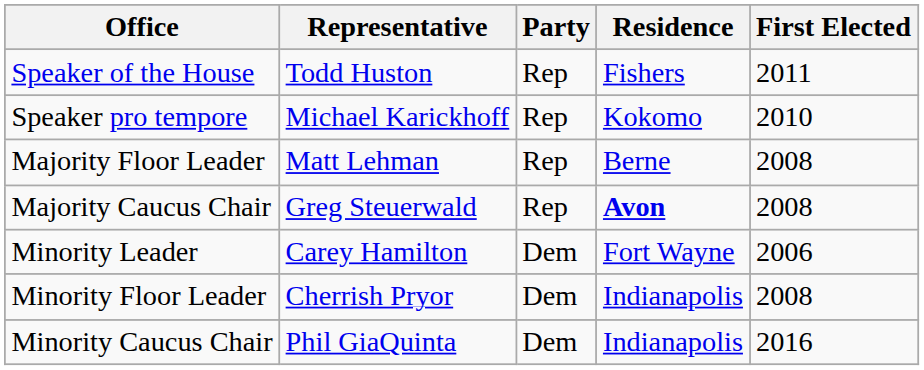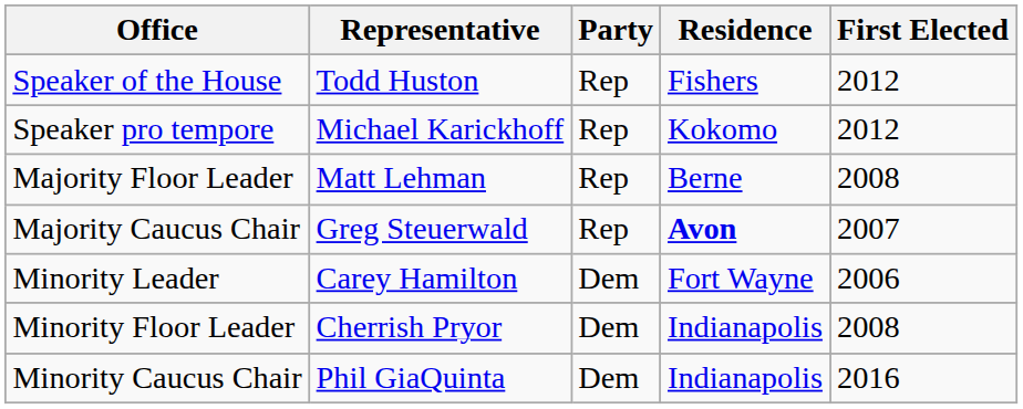 <table class="wikitable sortable">
 <tr>
 <th>Office</th>
 <th>Representative</th>
 <th>Party</th>
 <th>Residence</th>
 <th>First Elected</th>
 </tr>
 <tr>
 <td><a href='#'>Speaker of the House</a></td>
 <td data-sort-value="Huston, Todd"><a href='#'>Todd Huston</a></td>
 <td>Rep</td>
 <td><a href='#'>Fishers</a></td>
-<td>2011</td>
+<td>2012</td>
 </tr>
 <tr>
 <td>Speaker <a href='#'>pro tempore</a></td>
 <td data-sort-value="Karickhoff, Michael"><a href='#'>Michael Karickhoff</a></td>
 <td>Rep</td>
 <td><a href='#'>Kokomo</a></td>
-<td>2010</td>
+<td>2012</td>
 </tr>
 <tr>
 <td>Majority Floor Leader</td>
 <td data-sort-value="Lehman, Matthew"><a href='#'>Matt Lehman</a></td>
 <td>Rep</td>
 <td><a href='#'>Berne</a></td>
 <td>2008</td>
 </tr>
 <tr>
 <td>Majority Caucus Chair</td>
 <td data-sort-value="Steuerwald, Greg"><a href='#'>Greg Steuerwald</a></td>
 <td>Rep</td>
 <td><strong><a href='#'>Avon</a></strong></td>
-<td>2008</td>
+<td>2007</td>
 </tr>
 <tr>
 <td>Minority Leader</td>
 <td data-sort-value="Hamilton, Carey"><a href='#'>Carey Hamilton</a></td>
 <td>Dem</td>
 <td><a href='#'>Fort Wayne</a></td>
 <td>2006</td>
 </tr>
 <tr>
 <td>Minority Floor Leader</td>
 <td data-sort-value="Pryor, Cherrish"><a href='#'>Cherrish Pryor</a></td>
 <td>Dem</td>
 <td><a href='#'>Indianapolis</a></td>
 <td>2008</td>
 </tr>
 <tr>
 <td>Minority Caucus Chair</td>
 <td data-sort-value="GiaQuinta, Phil"><a href='#'>Phil GiaQuinta</a></td>
 <td>Dem</td>
 <td><a href='#'>Indianapolis</a></td>
 <td>2016</td>
 </tr>
 </table>
